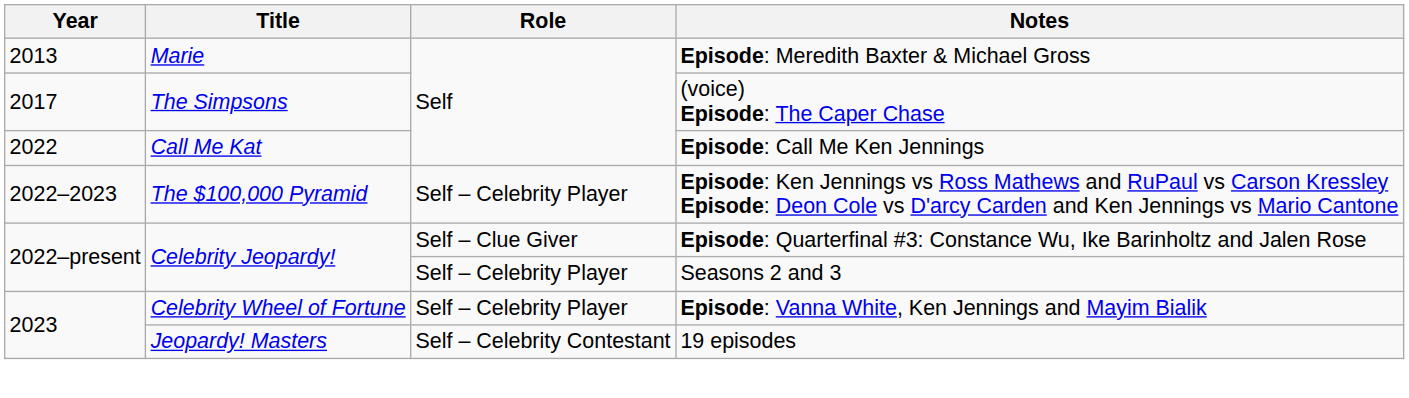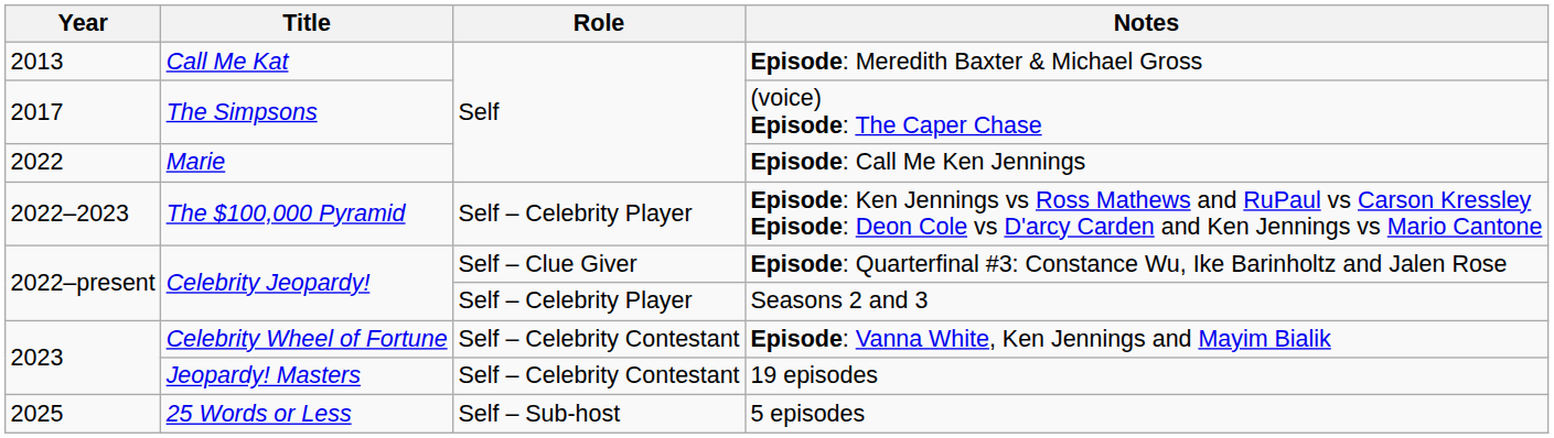 <table class="wikitable sortable">
 <tr>
 <th>Year</th>
 <th>Title</th>
 <th>Role</th>
 <th class="unsortable">Notes</th>
 </tr>
 <tr>
 <td>2013</td>
-<td><em><a href='#'>Marie</a></em></td>
+<td><em><a href='#'>Call Me Kat</a></em></td>
 <td rowspan="3">Self</td>
 <td><strong>Episode</strong>: Meredith Baxter & Michael Gross</td>
 </tr>
 <tr>
 <td>2017</td>
 <td><em><a href='#'>The Simpsons</a></em></td>
 <td>(voice)<br><strong>Episode</strong>: <a href='#'>The Caper Chase</a></td>
 </tr>
 <tr>
 <td>2022</td>
-<td><em><a href='#'>Call Me Kat</a></em></td>
+<td><em><a href='#'>Marie</a></em></td>
 <td><strong>Episode</strong>: Call Me Ken Jennings</td>
 </tr>
 <tr>
 <td>2022–2023</td>
 <td><em><a href='#'>The $100,000 Pyramid</a></em></td>
 <td>Self – Celebrity Player</td>
 <td><strong>Episode</strong>: Ken Jennings vs <a href='#'>Ross Mathews</a> and <a href='#'>RuPaul</a> vs <a href='#'>Carson Kressley</a><br><strong>Episode</strong>: <a href='#'>Deon Cole</a> vs <a href='#'>D'arcy Carden</a> and Ken Jennings vs <a href='#'>Mario Cantone</a></td>
 </tr>
 <tr>
 <td rowspan="2">2022–present</td>
 <td rowspan="2"><em><a href='#'>Celebrity Jeopardy!</a></em></td>
 <td>Self – Clue Giver</td>
 <td><strong>Episode</strong>: Quarterfinal #3: Constance Wu, Ike Barinholtz and Jalen Rose</td>
 </tr>
 <tr>
 <td>Self – Celebrity Player</td>
 <td>Seasons 2 and 3</td>
 </tr>
 <tr>
 <td rowspan="2">2023</td>
 <td><em><a href='#'>Celebrity Wheel of Fortune</a></em></td>
-<td>Self – Celebrity Player</td>
+<td>Self – Celebrity Contestant</td>
 <td><strong>Episode</strong>: <a href='#'>Vanna White</a>, Ken Jennings and <a href='#'>Mayim Bialik</a></td>
 </tr>
 <tr>
 <td><em><a href='#'>Jeopardy! Masters</a></em></td>
 <td>Self – Celebrity Contestant</td>
 <td>19 episodes</td>
 </tr>
+<tr>
+<td>2025</td>
+<td><em><a href='#'>25 Words or Less</a></em></td>
+<td>Self – Sub-host</td>
+<td>5 episodes</td>
+</tr>
 </table>
